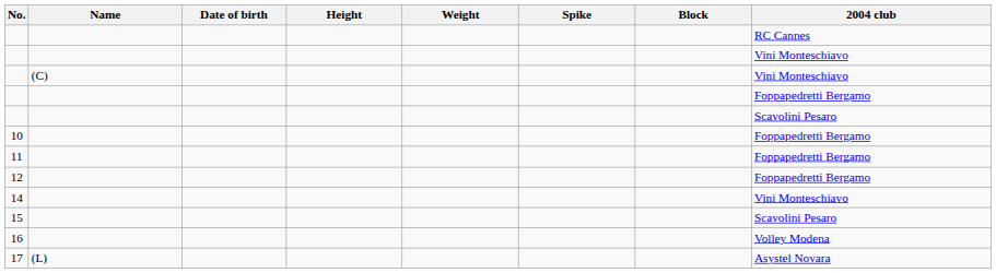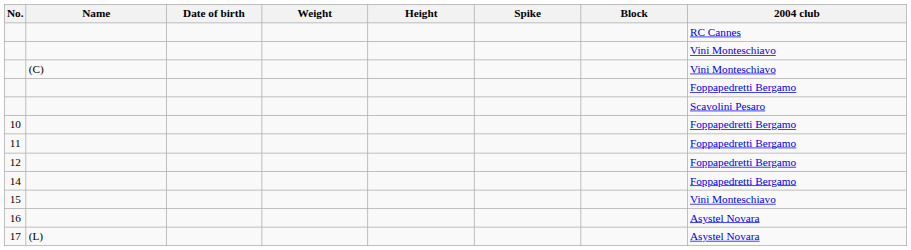 <table class="wikitable sortable" style="font-size:95%; text-align:center;">
 <tr>
 <th>No.</th>
 <th style="width:12em">Name</th>
 <th style="width:8em">Date of birth</th>
+<th style="width:9em">Weight</th>
 <th style="width:9em">Height</th>
-<th style="width:9em">Weight</th>
 <th style="width:9em">Spike</th>
 <th style="width:9em">Block</th>
 <th style="width:19em">2004 club</th>
 </tr>
 <tr>
 <td></td>
 <td style="text-align:left;"></td>
 <td style="text-align:right;"></td>
 <td></td>
 <td></td>
 <td></td>
 <td></td>
 <td style="text-align:left;"> <a href='#'>RC Cannes</a></td>
 </tr>
 <tr>
 <td></td>
 <td style="text-align:left;"></td>
 <td style="text-align:right;"></td>
 <td></td>
 <td></td>
 <td></td>
 <td></td>
 <td style="text-align:left;"> <a href='#'>Vini Monteschiavo</a></td>
 </tr>
 <tr>
 <td></td>
 <td style="text-align:left;"> (C)</td>
 <td style="text-align:right;"></td>
 <td></td>
 <td></td>
 <td></td>
 <td></td>
 <td style="text-align:left;"> <a href='#'>Vini Monteschiavo</a></td>
 </tr>
 <tr>
 <td></td>
 <td style="text-align:left;"></td>
 <td style="text-align:right;"></td>
 <td></td>
 <td></td>
 <td></td>
 <td></td>
 <td style="text-align:left;"> <a href='#'>Foppapedretti Bergamo</a></td>
 </tr>
 <tr>
 <td></td>
 <td style="text-align:left;"></td>
 <td style="text-align:right;"></td>
 <td></td>
 <td></td>
 <td></td>
 <td></td>
 <td style="text-align:left;"> <a href='#'>Scavolini Pesaro</a></td>
 </tr>
 <tr>
 <td>10</td>
 <td style="text-align:left;"></td>
 <td style="text-align:right;"></td>
 <td></td>
 <td></td>
 <td></td>
 <td></td>
 <td style="text-align:left;"> <a href='#'>Foppapedretti Bergamo</a></td>
 </tr>
 <tr>
 <td>11</td>
 <td style="text-align:left;"></td>
 <td style="text-align:right;"></td>
 <td></td>
 <td></td>
 <td></td>
 <td></td>
 <td style="text-align:left;"> <a href='#'>Foppapedretti Bergamo</a></td>
 </tr>
 <tr>
 <td>12</td>
 <td style="text-align:left;"></td>
 <td style="text-align:right;"></td>
 <td></td>
 <td></td>
 <td></td>
 <td></td>
 <td style="text-align:left;"> <a href='#'>Foppapedretti Bergamo</a></td>
 </tr>
 <tr>
 <td>14</td>
 <td style="text-align:left;"></td>
 <td style="text-align:right;"></td>
 <td></td>
 <td></td>
 <td></td>
 <td></td>
-<td style="text-align:left;"> <a href='#'>Vini Monteschiavo</a></td>
+<td style="text-align:left;"> <a href='#'>Foppapedretti Bergamo</a></td>
 </tr>
 <tr>
 <td>15</td>
 <td style="text-align:left;"></td>
 <td style="text-align:right;"></td>
 <td></td>
 <td></td>
 <td></td>
 <td></td>
-<td style="text-align:left;"> <a href='#'>Scavolini Pesaro</a></td>
+<td style="text-align:left;"> <a href='#'>Vini Monteschiavo</a></td>
 </tr>
 <tr>
 <td>16</td>
 <td style="text-align:left;"></td>
 <td style="text-align:right;"></td>
 <td></td>
 <td></td>
 <td></td>
 <td></td>
-<td style="text-align:left;"> <a href='#'>Volley Modena</a></td>
+<td style="text-align:left;"> <a href='#'>Asystel Novara</a></td>
 </tr>
 <tr>
 <td>17</td>
 <td style="text-align:left;"> (L)</td>
 <td style="text-align:right;"></td>
 <td></td>
 <td></td>
 <td></td>
 <td></td>
 <td style="text-align:left;"> <a href='#'>Asystel Novara</a></td>
 </tr>
 </table>
